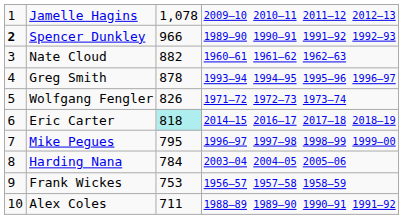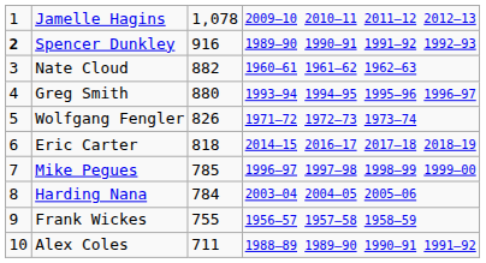 <table class="wikitable">
 <tr>
 </tr>
 <tr>
 <td>1</td>
 <td><a href='#'>Jamelle Hagins</a></td>
 <td>1,078</td>
 <td style="font-size:80%;"><a href='#'>2009–10</a> <a href='#'>2010–11</a> <a href='#'>2011–12</a> <a href='#'>2012–13</a></td>
 </tr>
 <tr>
 <td><strong>2</strong></td>
 <td><a href='#'>Spencer Dunkley</a></td>
-<td>966</td>
+<td>916</td>
 <td style="font-size:80%;"><a href='#'>1989–90</a> <a href='#'>1990–91</a> <a href='#'>1991–92</a> <a href='#'>1992–93</a></td>
 </tr>
 <tr>
 <td>3</td>
 <td>Nate Cloud</td>
 <td>882</td>
 <td style="font-size:80%;"><a href='#'>1960–61</a> <a href='#'>1961–62</a> <a href='#'>1962–63</a></td>
 </tr>
 <tr>
 <td>4</td>
 <td>Greg Smith</td>
-<td>878</td>
+<td>880</td>
 <td style="font-size:80%;"><a href='#'>1993–94</a> <a href='#'>1994–95</a> <a href='#'>1995–96</a> <a href='#'>1996–97</a></td>
 </tr>
 <tr>
 <td>5</td>
 <td>Wolfgang Fengler</td>
 <td>826</td>
 <td style="font-size:80%;"><a href='#'>1971–72</a> <a href='#'>1972–73</a> <a href='#'>1973–74</a></td>
 </tr>
 <tr>
 <td>6</td>
 <td>Eric Carter</td>
-<td style="background: paleturquoise;">818</td>
+<td>818</td>
 <td style="font-size:80%;"><a href='#'>2014–15</a> <a href='#'>2016–17</a> <a href='#'>2017–18</a> <a href='#'>2018–19</a></td>
 </tr>
 <tr>
 <td>7</td>
 <td><a href='#'>Mike Pegues</a></td>
-<td>795</td>
+<td>785</td>
 <td style="font-size:80%;"><a href='#'>1996–97</a> <a href='#'>1997–98</a> <a href='#'>1998–99</a> <a href='#'>1999–00</a></td>
 </tr>
 <tr>
 <td>8</td>
 <td><a href='#'>Harding Nana</a></td>
 <td>784</td>
 <td style="font-size:80%;"><a href='#'>2003–04</a> <a href='#'>2004–05</a> <a href='#'>2005–06</a></td>
 </tr>
 <tr>
 <td>9</td>
 <td>Frank Wickes</td>
-<td>753</td>
+<td>755</td>
 <td style="font-size:80%;"><a href='#'>1956–57</a> <a href='#'>1957–58</a> <a href='#'>1958–59</a></td>
 </tr>
 <tr>
 <td>10</td>
 <td>Alex Coles</td>
 <td>711</td>
 <td style="font-size:80%;"><a href='#'>1988–89</a> <a href='#'>1989–90</a> <a href='#'>1990–91</a> <a href='#'>1991–92</a></td>
 </tr>
 </table>
